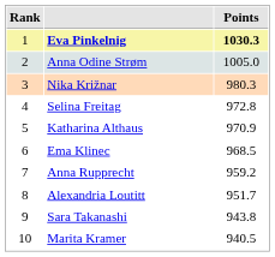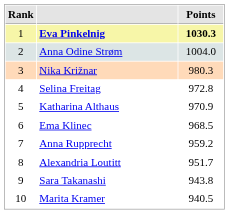 <table cellspacing="1" cellpadding="3" style="border:1px solid #AAAAAA;font-size:86%">
 <tr style="background-color: #E4E4E4;">
 <th style="border-bottom:1px solid #AAAAAA; width: 10px;">Rank</th>
 <th style="border-bottom:1px solid #AAAAAA; width: 170px;"></th>
 <th style="border-bottom:1px solid #AAAAAA; width: 50px;">Points</th>
 </tr>
 <tr style="background:#f7f6a8;">
 <td align=center>1</td>
 <td> <strong><a href='#'>Eva Pinkelnig</a></strong></td>
 <td align=center><strong>1030.3</strong></td>
 </tr>
 <tr style="background:#dce5e5;">
 <td align=center>2</td>
 <td> <a href='#'>Anna Odine Strøm</a></td>
-<td align=center>1005.0</td>
+<td align=center>1004.0</td>
 </tr>
 <tr style="background:#ffdab9;">
 <td align=center>3</td>
 <td> <a href='#'>Nika Križnar</a></td>
 <td align=center>980.3</td>
 </tr>
 <tr>
 <td align=center>4</td>
 <td> <a href='#'>Selina Freitag</a></td>
 <td align=center>972.8</td>
 </tr>
 <tr>
 <td align=center>5</td>
 <td> <a href='#'>Katharina Althaus</a></td>
 <td align=center>970.9</td>
 </tr>
 <tr>
 <td align=center>6</td>
 <td> <a href='#'>Ema Klinec</a></td>
 <td align=center>968.5</td>
 </tr>
 <tr>
 <td align=center>7</td>
 <td> <a href='#'>Anna Rupprecht</a></td>
 <td align=center>959.2</td>
 </tr>
 <tr>
 <td align=center>8</td>
 <td> <a href='#'>Alexandria Loutitt</a></td>
 <td align=center>951.7</td>
 </tr>
 <tr>
 <td align=center>9</td>
 <td> <a href='#'>Sara Takanashi</a></td>
 <td align=center>943.8</td>
 </tr>
 <tr>
 <td align=center>10</td>
 <td> <a href='#'>Marita Kramer</a></td>
 <td align=center>940.5</td>
 </tr>
 </table>
